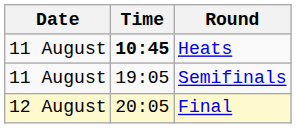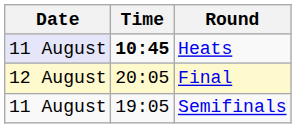 <table class="wikitable">
 <tr>
 <th>Date</th>
 <th>Time</th>
 <th>Round</th>
 </tr>
 <tr>
-<td>11 August</td>
+<td style="background: lavender;">11 August</td>
 <td><strong>10:45</strong></td>
 <td><a href='#'>Heats</a></td>
+</tr>
+<tr style=background:lemonchiffon>
+<td>12 August</td>
+<td>20:05</td>
+<td><a href='#'>Final</a></td>
 </tr>
 <tr>
 <td>11 August</td>
 <td>19:05</td>
 <td><a href='#'>Semifinals</a></td>
 </tr>
-<tr style=background:lemonchiffon>
-<td>12 August</td>
-<td>20:05</td>
-<td><a href='#'>Final</a></td>
-</tr>
 </table>
